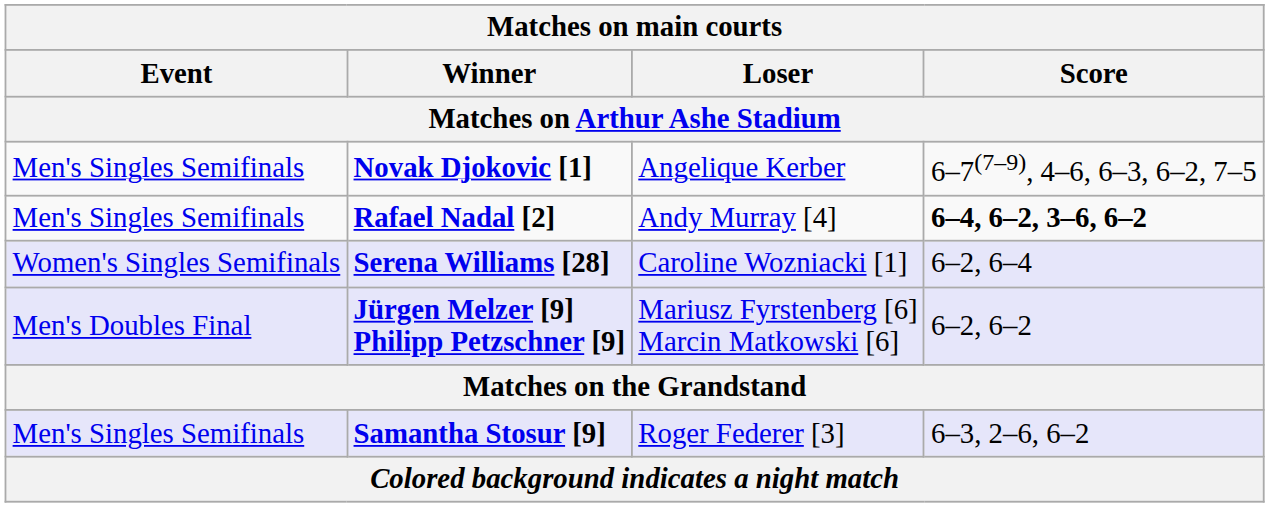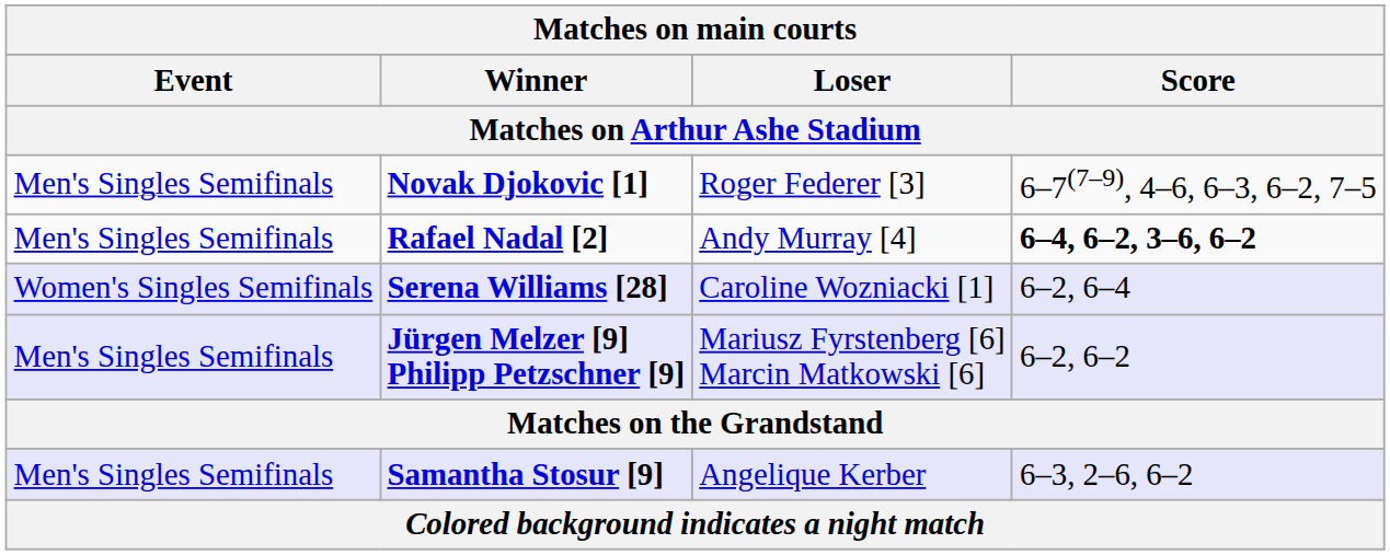 <table class="wikitable collapsible uncollapsed" style=margin:auto>
 <tr>
 <th colspan=4><strong>Matches on main courts</strong></th>
 </tr>
 <tr>
 <th>Event</th>
 <th>Winner</th>
 <th>Loser</th>
 <th>Score</th>
 </tr>
 <tr>
 <th colspan=4><strong>Matches on <a href='#'>Arthur Ashe Stadium</a></strong></th>
 </tr>
 <tr>
 <td><a href='#'>Men's Singles Semifinals</a></td>
 <td> <strong><a href='#'>Novak Djokovic</a> [1]</strong></td>
-<td> <a href='#'>Angelique Kerber</a></td>
+<td> <a href='#'>Roger Federer</a> [3]</td>
 <td>6–7<sup>(7–9)</sup>, 4–6, 6–3, 6–2, 7–5</td>
 </tr>
 <tr>
 <td><a href='#'>Men's Singles Semifinals</a></td>
 <td> <strong><a href='#'>Rafael Nadal</a> [2]</strong></td>
 <td> <a href='#'>Andy Murray</a> [4]</td>
 <td><strong>6–4, 6–2, 3–6, 6–2</strong></td>
 </tr>
 <tr bgcolor=lavender>
 <td><a href='#'>Women's Singles Semifinals</a></td>
 <td> <strong><a href='#'>Serena Williams</a> [28]</strong></td>
 <td> <a href='#'>Caroline Wozniacki</a> [1]</td>
 <td>6–2, 6–4</td>
 </tr>
 <tr bgcolor=lavender>
-<td><a href='#'>Men's Doubles Final</a></td>
+<td><a href='#'>Men's Singles Semifinals</a></td>
 <td> <strong><a href='#'>Jürgen Melzer</a> [9]</strong> <br>  <strong><a href='#'>Philipp Petzschner</a> [9]</strong></td>
 <td> <a href='#'>Mariusz Fyrstenberg</a> [6] <br>  <a href='#'>Marcin Matkowski</a> [6]</td>
 <td>6–2, 6–2</td>
 </tr>
 <tr>
 <th colspan=4><strong>Matches on the Grandstand</strong></th>
 </tr>
 <tr bgcolor=lavender>
 <td><a href='#'>Men's Singles Semifinals</a></td>
 <td> <strong><a href='#'>Samantha Stosur</a> [9]</strong></td>
-<td> <a href='#'>Roger Federer</a> [3]</td>
+<td> <a href='#'>Angelique Kerber</a></td>
 <td>6–3, 2–6, 6–2</td>
 </tr>
 <tr>
 <th colspan=4><em>Colored background indicates a night match</em></th>
 </tr>
 </table>
